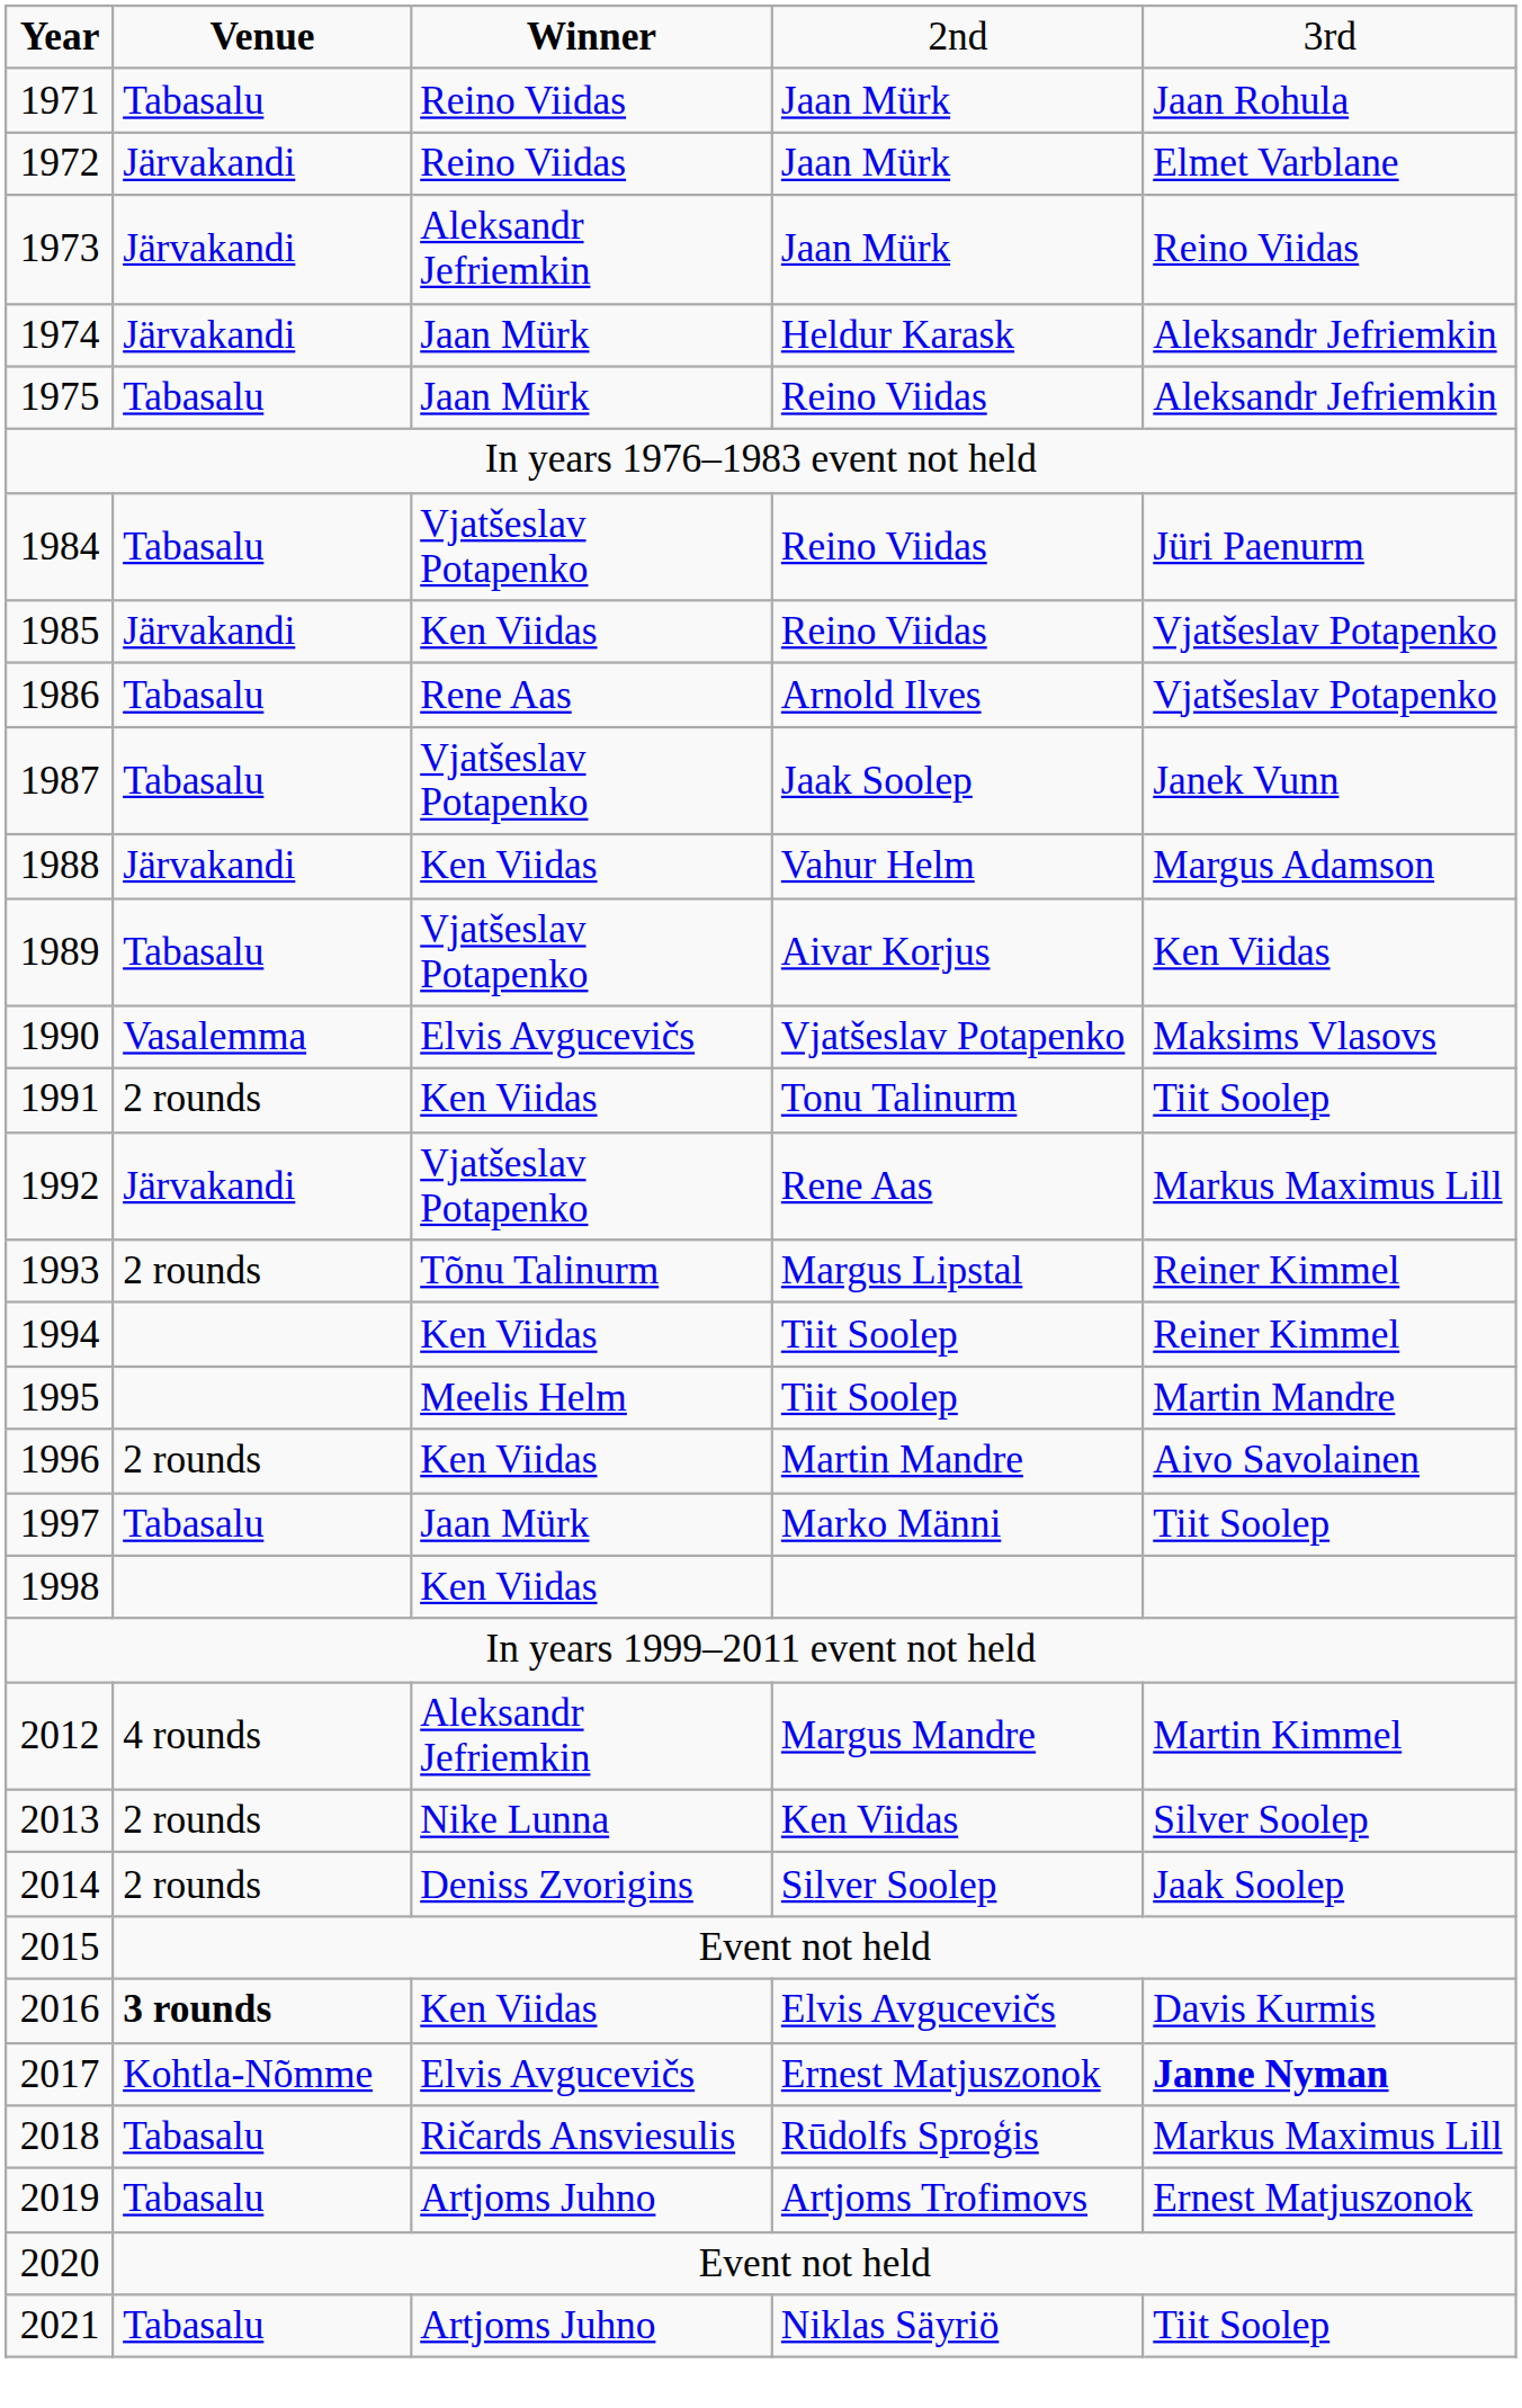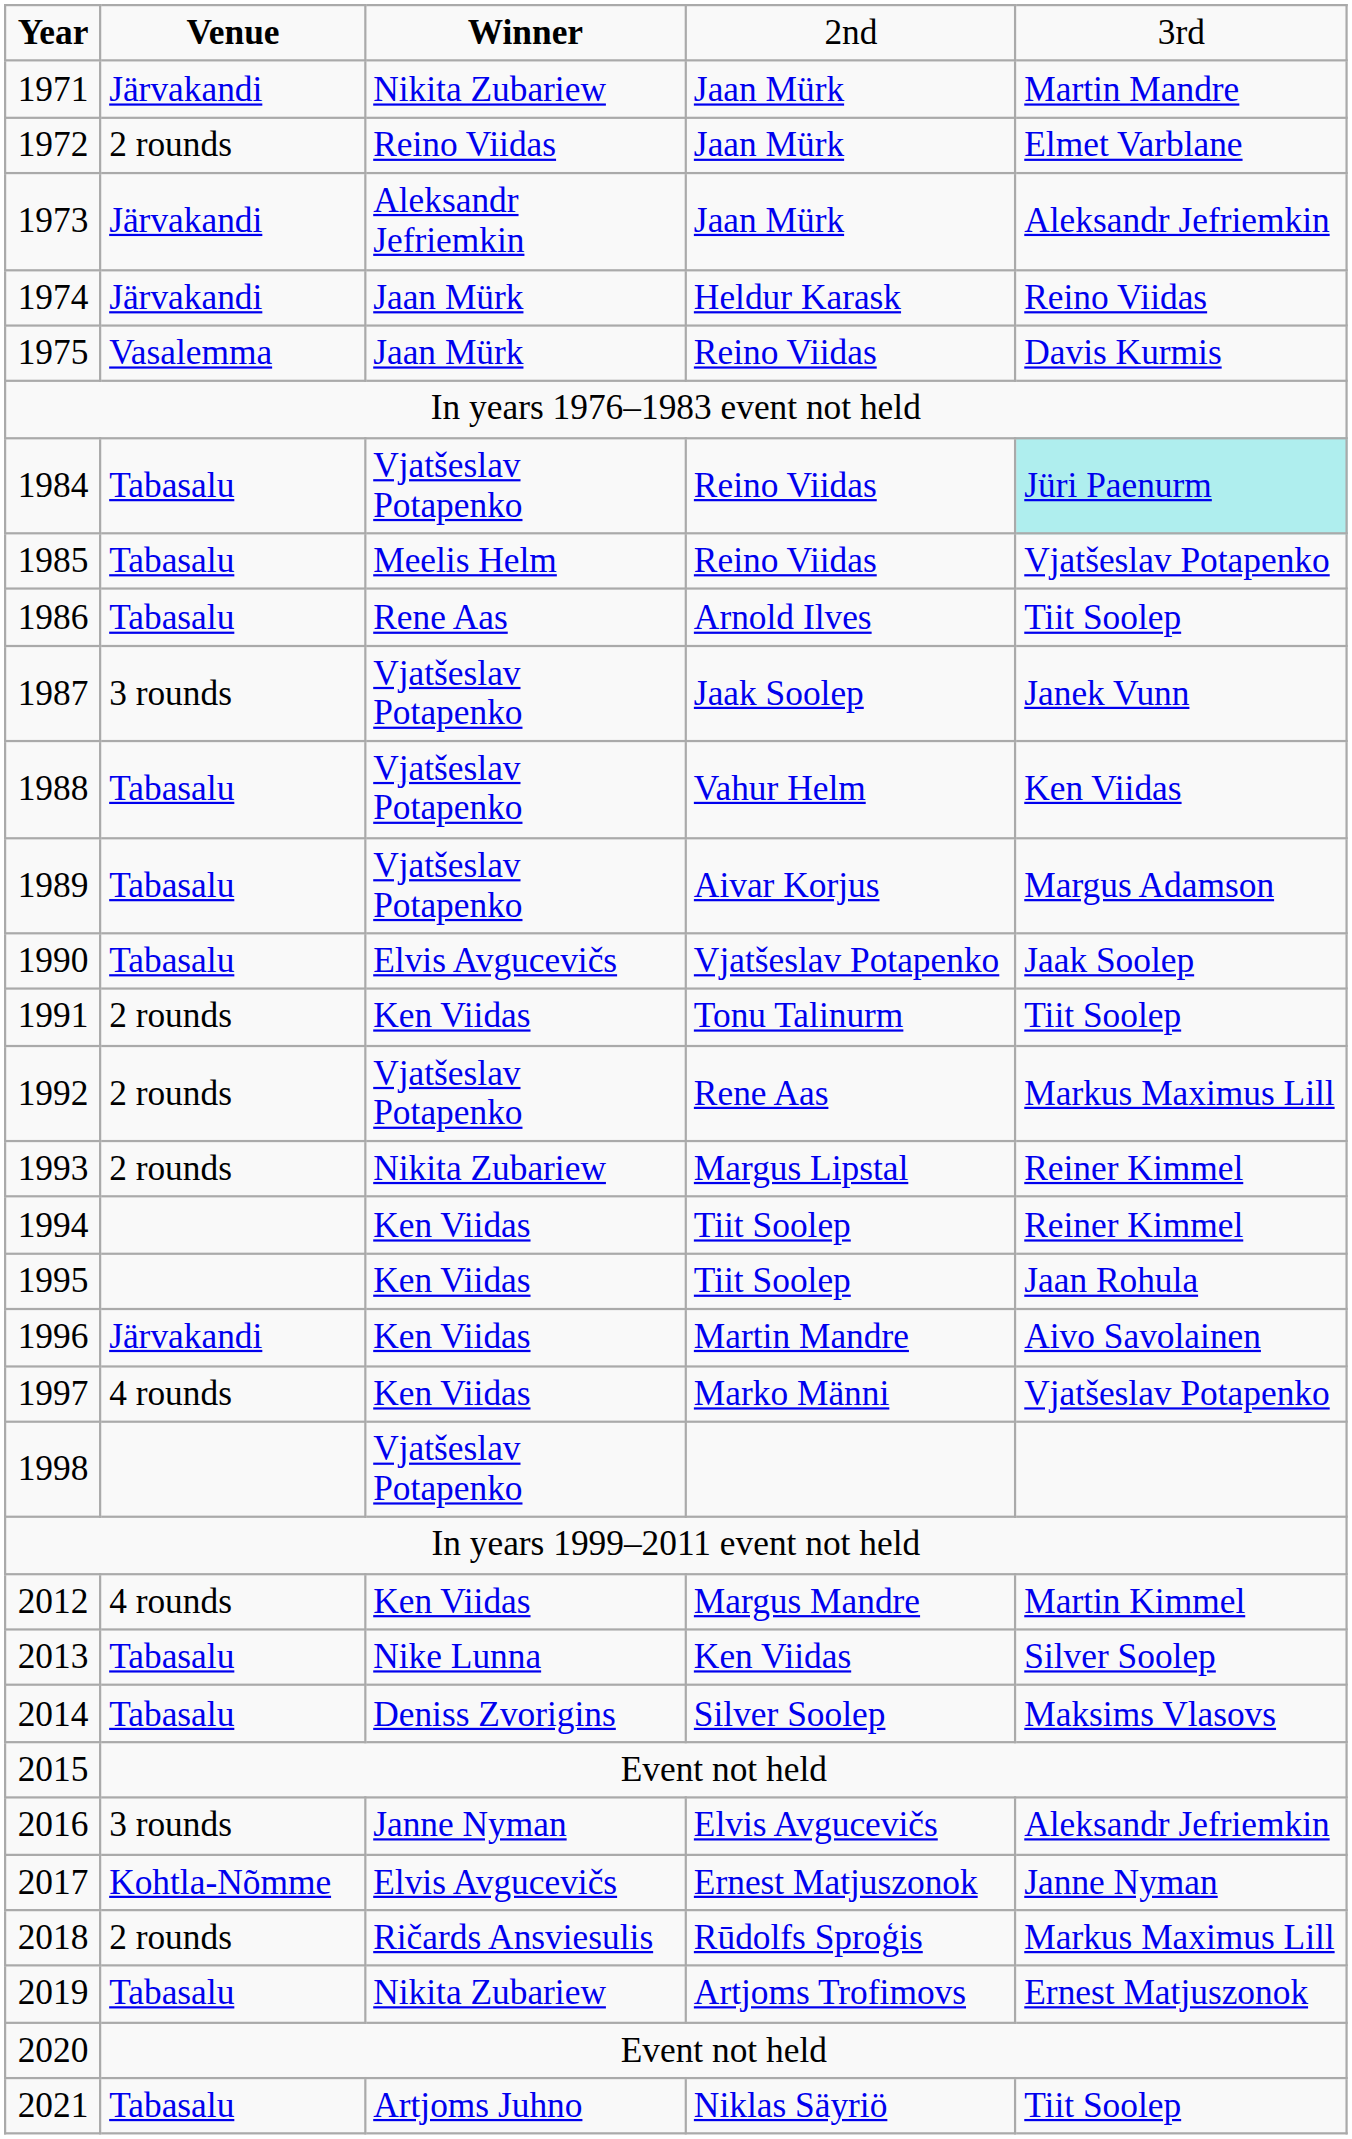 <table class="wikitable">
 <tr align=center>
 <td width=40px  ><strong>Year</strong></td>
 <td width=150px><strong>Venue</strong></td>
 <td width=200px ><strong>Winner</strong></td>
 <td width=200px >2nd</td>
 <td width=200px >3rd</td>
 </tr>
 <tr>
 <td align=center>1971</td>
-<td><a href='#'>Tabasalu</a></td>
-<td><a href='#'>Reino Viidas</a></td>
+<td><a href='#'>Järvakandi</a></td>
+<td> <a href='#'>Nikita Zubariew</a></td>
 <td><a href='#'>Jaan Mürk</a></td>
-<td><a href='#'>Jaan Rohula</a></td>
+<td><a href='#'>Martin Mandre</a></td>
 </tr>
 <tr>
 <td align=center>1972</td>
-<td><a href='#'>Järvakandi</a></td>
+<td>2 rounds</td>
 <td><a href='#'>Reino Viidas</a></td>
 <td><a href='#'>Jaan Mürk</a></td>
 <td><a href='#'>Elmet Varblane</a></td>
 </tr>
 <tr>
 <td align=center>1973</td>
 <td><a href='#'>Järvakandi</a></td>
 <td><a href='#'>Aleksandr Jefriemkin</a></td>
 <td><a href='#'>Jaan Mürk</a></td>
-<td><a href='#'>Reino Viidas</a></td>
+<td><a href='#'>Aleksandr Jefriemkin</a></td>
 </tr>
 <tr>
 <td align=center>1974</td>
 <td><a href='#'>Järvakandi</a></td>
 <td><a href='#'>Jaan Mürk</a></td>
 <td><a href='#'>Heldur Karask</a></td>
-<td><a href='#'>Aleksandr Jefriemkin</a></td>
+<td><a href='#'>Reino Viidas</a></td>
 </tr>
 <tr>
 <td align=center>1975</td>
-<td><a href='#'>Tabasalu</a></td>
+<td><a href='#'>Vasalemma</a></td>
 <td><a href='#'>Jaan Mürk</a></td>
 <td><a href='#'>Reino Viidas</a></td>
-<td><a href='#'>Aleksandr Jefriemkin</a></td>
+<td> <a href='#'>Davis Kurmis</a></td>
 </tr>
 <tr>
 <td align=center colspan=5>In years 1976–1983 event not held</td>
 </tr>
 <tr>
 <td align=center>1984</td>
 <td><a href='#'>Tabasalu</a></td>
 <td><a href='#'>Vjatšeslav Potapenko</a></td>
 <td><a href='#'>Reino Viidas</a></td>
-<td><a href='#'>Jüri Paenurm</a></td>
+<td style="background: paleturquoise;"><a href='#'>Jüri Paenurm</a></td>
 </tr>
 <tr>
 <td align=center>1985</td>
-<td><a href='#'>Järvakandi</a></td>
-<td><a href='#'>Ken Viidas</a></td>
+<td><a href='#'>Tabasalu</a></td>
+<td><a href='#'>Meelis Helm</a></td>
 <td><a href='#'>Reino Viidas</a></td>
 <td><a href='#'>Vjatšeslav Potapenko</a></td>
 </tr>
 <tr>
 <td align=center>1986</td>
 <td><a href='#'>Tabasalu</a></td>
 <td><a href='#'>Rene Aas</a></td>
 <td><a href='#'>Arnold Ilves</a></td>
-<td><a href='#'>Vjatšeslav Potapenko</a></td>
+<td><a href='#'>Tiit Soolep</a></td>
 </tr>
 <tr>
 <td align=center>1987</td>
-<td><a href='#'>Tabasalu</a></td>
+<td>3 rounds</td>
 <td><a href='#'>Vjatšeslav Potapenko</a></td>
 <td><a href='#'>Jaak Soolep</a></td>
 <td><a href='#'>Janek Vunn</a></td>
 </tr>
 <tr>
 <td align=center>1988</td>
-<td><a href='#'>Järvakandi</a></td>
+<td><a href='#'>Tabasalu</a></td>
+<td><a href='#'>Vjatšeslav Potapenko</a></td>
+<td><a href='#'>Vahur Helm</a></td>
 <td><a href='#'>Ken Viidas</a></td>
-<td><a href='#'>Vahur Helm</a></td>
-<td><a href='#'>Margus Adamson</a></td>
 </tr>
 <tr>
 <td align=center>1989</td>
 <td><a href='#'>Tabasalu</a></td>
 <td><a href='#'>Vjatšeslav Potapenko</a></td>
 <td><a href='#'>Aivar Korjus</a></td>
-<td><a href='#'>Ken Viidas</a></td>
+<td><a href='#'>Margus Adamson</a></td>
 </tr>
 <tr>
 <td align=center>1990</td>
-<td><a href='#'>Vasalemma</a></td>
+<td><a href='#'>Tabasalu</a></td>
 <td> <a href='#'>Elvis Avgucevičs</a></td>
 <td><a href='#'>Vjatšeslav Potapenko</a></td>
-<td><a href='#'>Maksims Vlasovs</a></td>
+<td><a href='#'>Jaak Soolep</a></td>
 </tr>
 <tr>
 <td align=center>1991</td>
 <td>2 rounds</td>
 <td><a href='#'>Ken Viidas</a></td>
 <td><a href='#'>Tonu Talinurm</a></td>
 <td><a href='#'>Tiit Soolep</a></td>
 </tr>
 <tr>
 <td align=center>1992</td>
-<td><a href='#'>Järvakandi</a></td>
+<td>2 rounds</td>
 <td><a href='#'>Vjatšeslav Potapenko</a></td>
 <td><a href='#'>Rene Aas</a></td>
 <td> <a href='#'>Markus Maximus Lill</a></td>
 </tr>
 <tr>
 <td align=center>1993</td>
 <td>2 rounds</td>
-<td><a href='#'>Tõnu Talinurm</a></td>
+<td> <a href='#'>Nikita Zubariew</a></td>
 <td><a href='#'>Margus Lipstal</a></td>
 <td><a href='#'>Reiner Kimmel</a></td>
 </tr>
 <tr>
 <td align=center>1994</td>
 <td></td>
 <td><a href='#'>Ken Viidas</a></td>
 <td><a href='#'>Tiit Soolep</a></td>
 <td><a href='#'>Reiner Kimmel</a></td>
 </tr>
 <tr>
 <td align=center>1995</td>
 <td></td>
-<td><a href='#'>Meelis Helm</a></td>
+<td><a href='#'>Ken Viidas</a></td>
 <td><a href='#'>Tiit Soolep</a></td>
-<td><a href='#'>Martin Mandre</a></td>
+<td><a href='#'>Jaan Rohula</a></td>
 </tr>
 <tr>
 <td align=center>1996</td>
-<td>2 rounds</td>
+<td><a href='#'>Järvakandi</a></td>
 <td><a href='#'>Ken Viidas</a></td>
 <td><a href='#'>Martin Mandre</a></td>
 <td><a href='#'>Aivo Savolainen</a></td>
 </tr>
 <tr>
 <td align=center>1997</td>
-<td><a href='#'>Tabasalu</a></td>
-<td><a href='#'>Jaan Mürk</a></td>
+<td>4 rounds</td>
+<td><a href='#'>Ken Viidas</a></td>
 <td><a href='#'>Marko Männi</a></td>
-<td><a href='#'>Tiit Soolep</a></td>
+<td><a href='#'>Vjatšeslav Potapenko</a></td>
 </tr>
 <tr>
 <td align=center>1998</td>
 <td></td>
-<td><a href='#'>Ken Viidas</a></td>
+<td><a href='#'>Vjatšeslav Potapenko</a></td>
 <td></td>
 <td></td>
 </tr>
 <tr>
 <td align = center colspan=5>In years 1999–2011 event not held</td>
 </tr>
 <tr>
 <td align=center>2012</td>
 <td>4 rounds</td>
-<td><a href='#'>Aleksandr Jefriemkin</a></td>
+<td><a href='#'>Ken Viidas</a></td>
 <td><a href='#'>Margus Mandre</a></td>
 <td><a href='#'>Martin Kimmel</a></td>
 </tr>
 <tr>
 <td align=center>2013</td>
-<td>2 rounds</td>
+<td><a href='#'>Tabasalu</a></td>
 <td> <a href='#'>Nike Lunna</a></td>
 <td><a href='#'>Ken Viidas</a></td>
 <td><a href='#'>Silver Soolep</a></td>
 </tr>
 <tr>
 <td align=center>2014</td>
-<td>2 rounds</td>
+<td><a href='#'>Tabasalu</a></td>
 <td> <a href='#'>Deniss Zvorigins</a></td>
 <td><a href='#'>Silver Soolep</a></td>
-<td><a href='#'>Jaak Soolep</a></td>
+<td><a href='#'>Maksims Vlasovs</a></td>
 </tr>
 <tr>
 <td align=center>2015</td>
 <td align = center colspan=4>Event not held</td>
 </tr>
 <tr>
 <td align=center>2016</td>
-<td><strong>3 rounds</strong></td>
-<td><a href='#'>Ken Viidas</a></td>
+<td>3 rounds</td>
+<td> <a href='#'>Janne Nyman</a></td>
 <td> <a href='#'>Elvis Avgucevičs</a></td>
-<td> <a href='#'>Davis Kurmis</a></td>
+<td><a href='#'>Aleksandr Jefriemkin</a></td>
 </tr>
 <tr>
 <td align=center>2017</td>
 <td><a href='#'>Kohtla-Nõmme</a></td>
 <td> <a href='#'>Elvis Avgucevičs</a></td>
 <td> <a href='#'>Ernest Matjuszonok</a></td>
-<td><strong>  <a href='#'>Janne Nyman</a></strong></td>
+<td>  <a href='#'>Janne Nyman</a></td>
 </tr>
 <tr>
 <td align=center>2018</td>
-<td><a href='#'>Tabasalu</a></td>
+<td>2 rounds</td>
 <td> <a href='#'>Ričards Ansviesulis</a></td>
 <td> <a href='#'>Rūdolfs Sproģis</a></td>
 <td> <a href='#'>Markus Maximus Lill</a></td>
 </tr>
 <tr>
 <td align=center>2019</td>
 <td><a href='#'>Tabasalu</a></td>
-<td> <a href='#'>Artjoms Juhno</a></td>
+<td> <a href='#'>Nikita Zubariew</a></td>
 <td> <a href='#'>Artjoms Trofimovs</a></td>
 <td> <a href='#'>Ernest Matjuszonok</a></td>
 </tr>
 <tr>
 <td align=center>2020</td>
 <td align = center colspan=4>Event not held</td>
 </tr>
 <tr>
 <td align=center>2021</td>
 <td><a href='#'>Tabasalu</a></td>
 <td> <a href='#'>Artjoms Juhno</a></td>
 <td> <a href='#'>Niklas Säyriö</a></td>
 <td><a href='#'>Tiit Soolep</a></td>
 </tr>
 </table>
